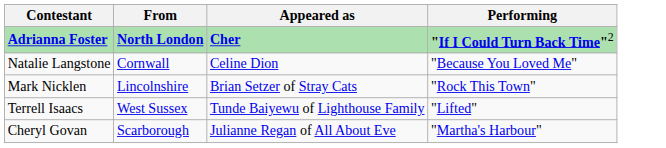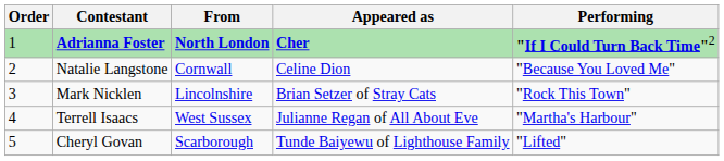 <table class="wikitable">
 <tr>
+<th>Order</th>
 <th>Contestant</th>
 <th>From</th>
 <th>Appeared as</th>
 <th>Performing</th>
 </tr>
 <tr style="background:#ACE1AF;">
+<td>1</td>
 <td><strong><a href='#'>Adrianna Foster</a></strong></td>
 <td><strong><a href='#'>North London</a></strong></td>
 <td><strong><a href='#'>Cher</a></strong></td>
 <td><strong>"<a href='#'>If I Could Turn Back Time</a>"</strong><sup>2</sup></td>
 </tr>
 <tr>
+<td>2</td>
 <td>Natalie Langstone</td>
 <td><a href='#'>Cornwall</a></td>
 <td><a href='#'>Celine Dion</a></td>
 <td>"<a href='#'>Because You Loved Me</a>"</td>
 </tr>
 <tr>
+<td>3</td>
 <td>Mark Nicklen</td>
 <td><a href='#'>Lincolnshire</a></td>
 <td><a href='#'>Brian Setzer</a> of <a href='#'>Stray Cats</a></td>
 <td>"<a href='#'>Rock This Town</a>"</td>
 </tr>
 <tr>
+<td>4</td>
 <td>Terrell Isaacs</td>
 <td><a href='#'>West Sussex</a></td>
+<td><a href='#'>Julianne Regan</a> of <a href='#'>All About Eve</a></td>
+<td>"<a href='#'>Martha's Harbour</a>"</td>
+</tr>
+<tr>
+<td>5</td>
+<td>Cheryl Govan</td>
+<td><a href='#'>Scarborough</a></td>
 <td><a href='#'>Tunde Baiyewu</a> of <a href='#'>Lighthouse Family</a></td>
 <td>"<a href='#'>Lifted</a>"</td>
 </tr>
-<tr>
-<td>Cheryl Govan</td>
-<td><a href='#'>Scarborough</a></td>
-<td><a href='#'>Julianne Regan</a> of <a href='#'>All About Eve</a></td>
-<td>"<a href='#'>Martha's Harbour</a>"</td>
-</tr>
 </table>
